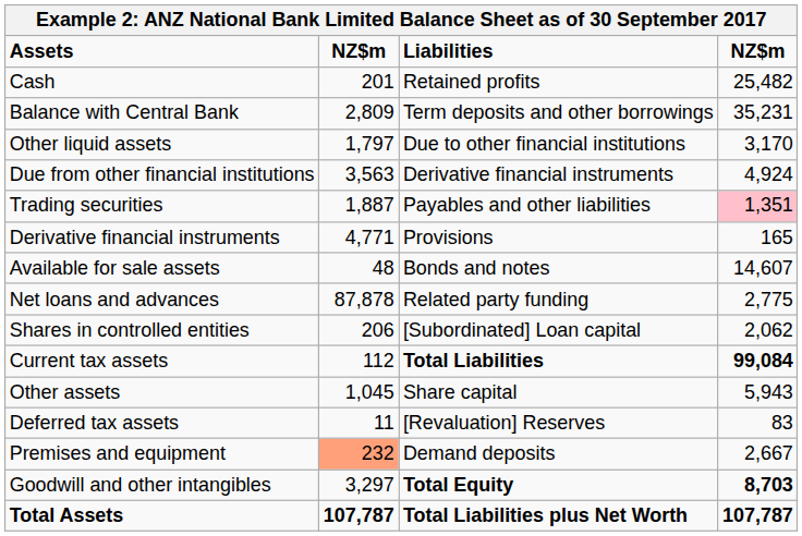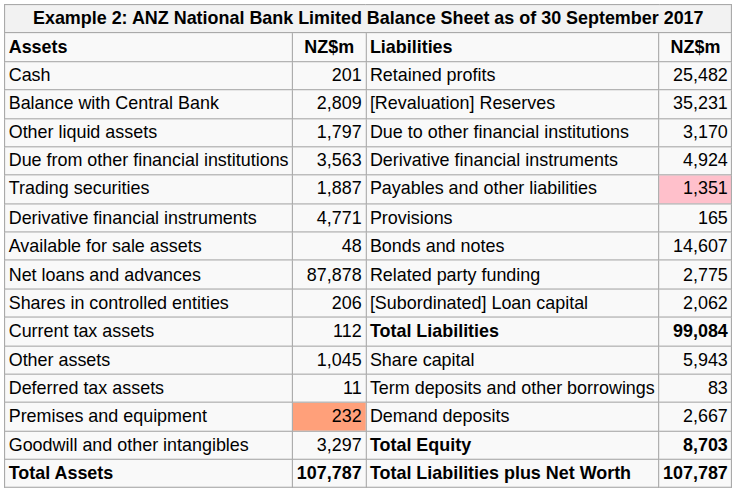 <table class="wikitable">
 <tr>
 <th colspan=4>Example 2: ANZ National Bank Limited Balance Sheet as of 30 September 2017</th>
 </tr>
 <tr>
 <td><strong>Assets</strong></td>
 <td align = "center"><strong>NZ$m</strong></td>
 <td><strong>Liabilities</strong></td>
 <td align = "center"><strong>NZ$m</strong></td>
 </tr>
 <tr>
 <td>Cash</td>
 <td align = "right">201</td>
 <td>Retained profits</td>
 <td align = "right">25,482</td>
 </tr>
 <tr>
 <td>Balance with Central Bank</td>
 <td align = "right">2,809</td>
-<td>Term deposits and other borrowings</td>
+<td>[Revaluation] Reserves</td>
 <td align = "right">35,231</td>
 </tr>
 <tr>
 <td>Other liquid assets</td>
 <td align = "right">1,797</td>
 <td>Due to other financial institutions</td>
 <td align = "right">3,170</td>
 </tr>
 <tr>
 <td>Due from other financial institutions</td>
 <td align = "right">3,563</td>
 <td>Derivative financial instruments</td>
 <td align = "right">4,924</td>
 </tr>
 <tr>
 <td>Trading securities</td>
 <td align = "right">1,887</td>
 <td>Payables and other liabilities</td>
 <td align = "right" style="background: pink;">1,351</td>
 </tr>
 <tr>
 <td>Derivative financial instruments</td>
 <td align = "right">4,771</td>
 <td>Provisions</td>
 <td align = "right">165</td>
 </tr>
 <tr>
 <td>Available for sale assets</td>
 <td align = "right">48</td>
 <td>Bonds and notes</td>
 <td align = "right">14,607</td>
 </tr>
 <tr>
 <td>Net loans and advances</td>
 <td align = "right">87,878</td>
 <td>Related party funding</td>
 <td align = "right">2,775</td>
 </tr>
 <tr>
 <td>Shares in controlled entities</td>
 <td align = "right">206</td>
 <td>[Subordinated] Loan capital</td>
 <td align = "right">2,062</td>
 </tr>
 <tr>
 <td>Current tax assets</td>
 <td align = "right">112</td>
 <td><strong>Total Liabilities</strong></td>
 <td align = "right"><strong>99,084</strong></td>
 </tr>
 <tr>
 <td>Other assets</td>
 <td align = "right">1,045</td>
 <td>Share capital</td>
 <td align = "right">5,943</td>
 </tr>
 <tr>
 <td>Deferred tax assets</td>
 <td align = "right">11</td>
-<td>[Revaluation] Reserves</td>
+<td>Term deposits and other borrowings</td>
 <td align = "right">83</td>
 </tr>
 <tr>
 <td>Premises and equipment</td>
 <td align = "right" style="background: lightsalmon;">232</td>
 <td>Demand deposits</td>
 <td align = "right">2,667</td>
 </tr>
 <tr>
 <td>Goodwill and other intangibles</td>
 <td align = "right">3,297</td>
 <td><strong>Total Equity</strong></td>
 <td align = "right"><strong>8,703</strong></td>
 </tr>
 <tr>
 <td><strong>Total Assets</strong></td>
 <td align = "right"><strong>107,787</strong></td>
 <td><strong>Total Liabilities plus Net Worth</strong></td>
 <td align = "right"><strong>107,787</strong></td>
 </tr>
 </table>
